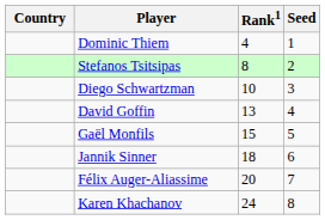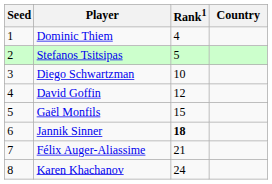 <table class="sortable wikitable">
 <tr>
-<th width="70">Country</th>
+<th>Seed</th>
 <th width="175">Player</th>
 <th>Rank<sup>1</sup></th>
-<th>Seed</th>
+<th width="70">Country</th>
 </tr>
 <tr>
-<td></td>
+<td>1</td>
 <td><a href='#'>Dominic Thiem</a></td>
 <td>4</td>
-<td>1</td>
+<td></td>
 </tr>
 <tr style="background:#cfc;">
+<td>2</td>
+<td><a href='#'>Stefanos Tsitsipas</a></td>
+<td>5</td>
 <td></td>
-<td><a href='#'>Stefanos Tsitsipas</a></td>
-<td>8</td>
-<td>2</td>
 </tr>
 <tr>
-<td></td>
+<td>3</td>
 <td><a href='#'>Diego Schwartzman</a></td>
 <td>10</td>
-<td>3</td>
+<td></td>
 </tr>
 <tr>
+<td>4</td>
+<td><a href='#'>David Goffin</a></td>
+<td>12</td>
 <td></td>
-<td><a href='#'>David Goffin</a></td>
-<td>13</td>
-<td>4</td>
 </tr>
 <tr>
-<td></td>
+<td>5</td>
 <td><a href='#'>Gaël Monfils</a></td>
 <td>15</td>
-<td>5</td>
+<td></td>
 </tr>
 <tr>
+<td>6</td>
+<td><a href='#'>Jannik Sinner</a></td>
+<td><strong>18</strong></td>
 <td></td>
-<td><a href='#'>Jannik Sinner</a></td>
-<td>18</td>
-<td>6</td>
 </tr>
 <tr>
+<td>7</td>
+<td><a href='#'>Félix Auger-Aliassime</a></td>
+<td>21</td>
 <td></td>
-<td><a href='#'>Félix Auger-Aliassime</a></td>
-<td>20</td>
-<td>7</td>
 </tr>
 <tr>
-<td></td>
+<td>8</td>
 <td><a href='#'>Karen Khachanov</a></td>
 <td>24</td>
-<td>8</td>
+<td></td>
 </tr>
 </table>
